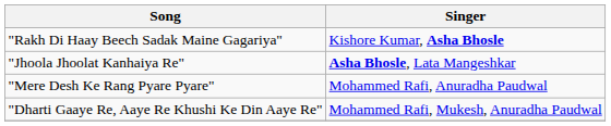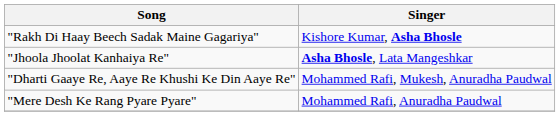 <table class="wikitable">
 <tr>
 <th>Song</th>
 <th>Singer</th>
 </tr>
 <tr>
 <td>"Rakh Di Haay Beech Sadak Maine Gagariya"</td>
 <td><a href='#'>Kishore Kumar</a>, <strong><a href='#'>Asha Bhosle</a></strong></td>
 </tr>
 <tr>
 <td>"Jhoola Jhoolat Kanhaiya Re"</td>
 <td><strong><a href='#'>Asha Bhosle</a></strong>, <a href='#'>Lata Mangeshkar</a></td>
 </tr>
 <tr>
+<td>"Dharti Gaaye Re, Aaye Re Khushi Ke Din Aaye Re"</td>
+<td><a href='#'>Mohammed Rafi</a>, <a href='#'>Mukesh</a>, <a href='#'>Anuradha Paudwal</a></td>
+</tr>
+<tr>
 <td>"Mere Desh Ke Rang Pyare Pyare"</td>
 <td><a href='#'>Mohammed Rafi</a>, <a href='#'>Anuradha Paudwal</a></td>
 </tr>
 <tr>
-<td>"Dharti Gaaye Re, Aaye Re Khushi Ke Din Aaye Re"</td>
-<td><a href='#'>Mohammed Rafi</a>, <a href='#'>Mukesh</a>, <a href='#'>Anuradha Paudwal</a></td>
-</tr>
-<tr>
 </tr>
 </table>
